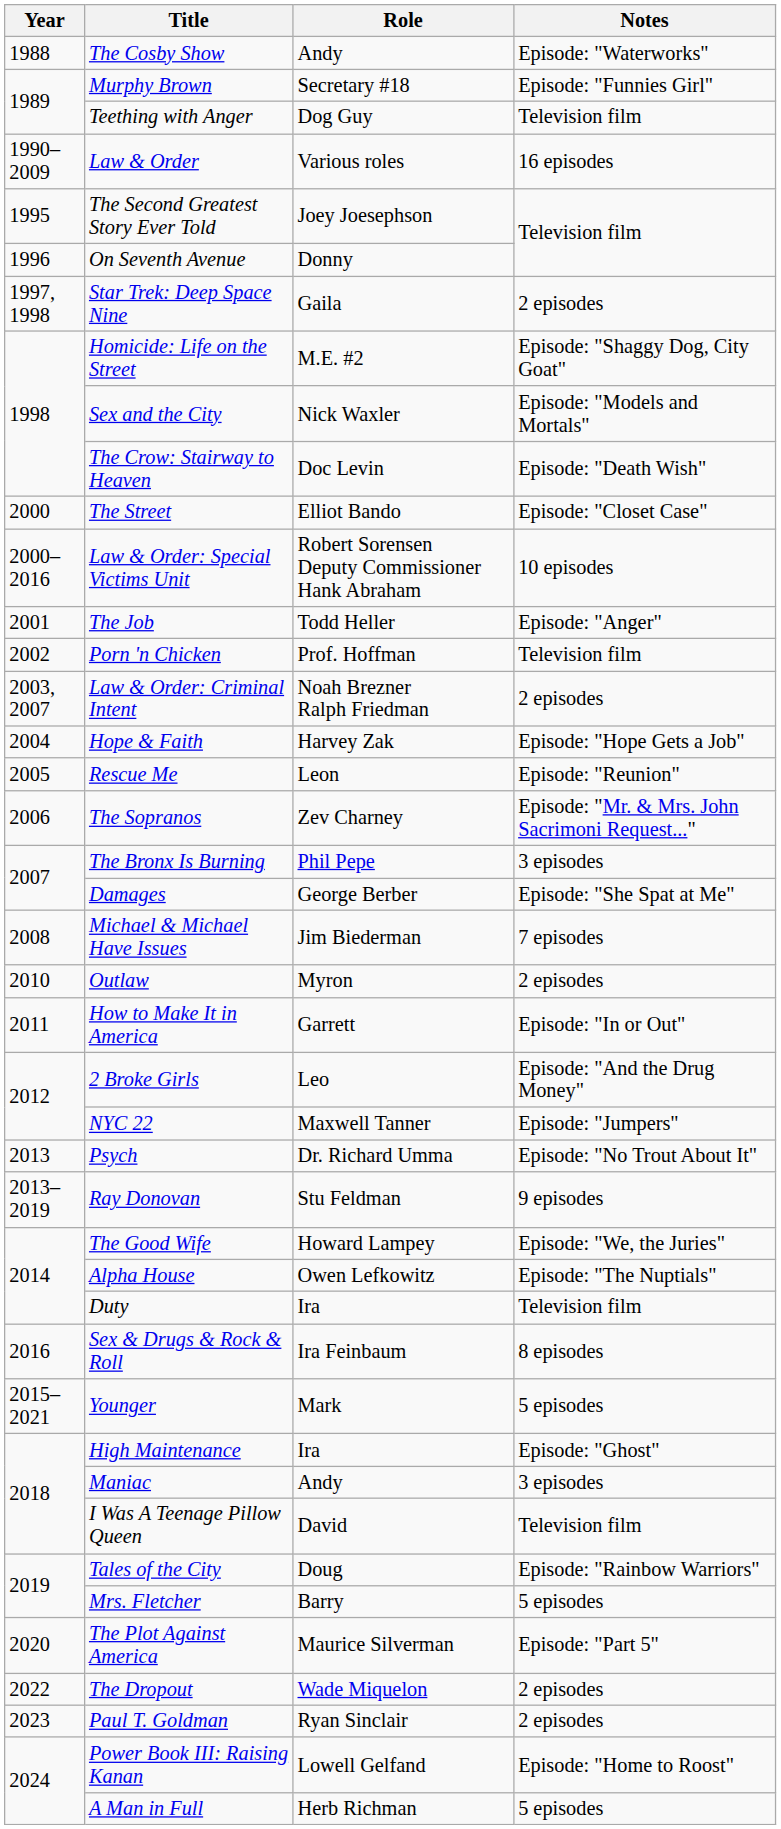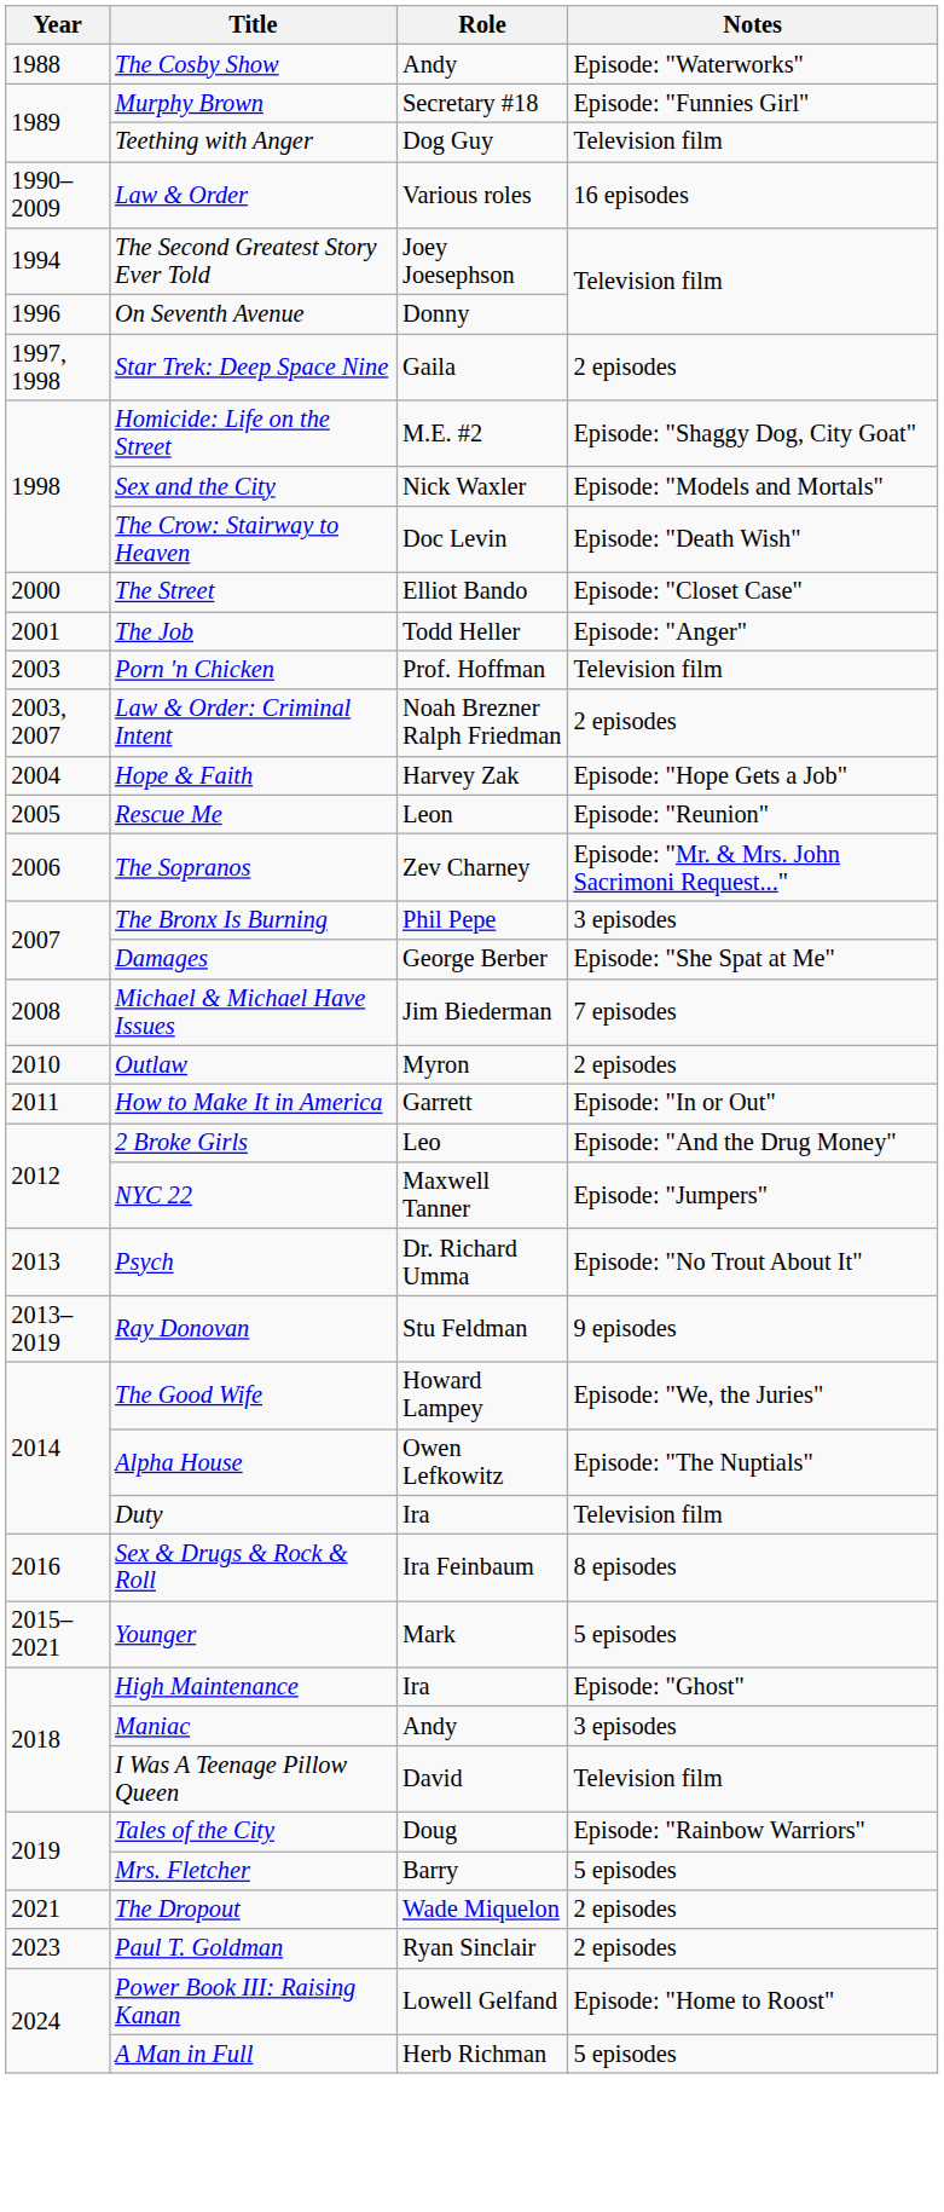 <table class="wikitable sortable">
 <tr>
 <th>Year</th>
 <th>Title</th>
 <th>Role</th>
 <th>Notes</th>
 </tr>
 <tr>
 <td>1988</td>
 <td><em><a href='#'>The Cosby Show</a></em></td>
 <td>Andy</td>
 <td>Episode: "Waterworks"</td>
 </tr>
 <tr>
 <td rowspan="2">1989</td>
 <td><em><a href='#'>Murphy Brown</a></em></td>
 <td>Secretary #18</td>
 <td>Episode: "Funnies Girl"</td>
 </tr>
 <tr>
 <td><em>Teething with Anger</em></td>
 <td>Dog Guy</td>
 <td>Television film</td>
 </tr>
 <tr>
 <td>1990–2009</td>
 <td><em><a href='#'>Law & Order</a></em></td>
 <td>Various roles</td>
 <td>16 episodes</td>
 </tr>
 <tr>
-<td>1995</td>
+<td>1994</td>
 <td><em>The Second Greatest Story Ever Told</em></td>
 <td>Joey Joesephson</td>
 <td rowspan="2">Television film</td>
 </tr>
 <tr>
 <td>1996</td>
 <td><em>On Seventh Avenue</em></td>
 <td>Donny</td>
 </tr>
 <tr>
 <td>1997, 1998</td>
 <td><em><a href='#'>Star Trek: Deep Space Nine</a></em></td>
 <td>Gaila</td>
 <td>2 episodes</td>
 </tr>
 <tr>
 <td rowspan="3">1998</td>
 <td><em><a href='#'>Homicide: Life on the Street</a></em></td>
 <td>M.E. #2</td>
 <td>Episode: "Shaggy Dog, City Goat"</td>
 </tr>
 <tr>
 <td><em><a href='#'>Sex and the City</a></em></td>
 <td>Nick Waxler</td>
 <td>Episode: "Models and Mortals"</td>
 </tr>
 <tr>
 <td><em><a href='#'>The Crow: Stairway to Heaven</a></em></td>
 <td>Doc Levin</td>
 <td>Episode: "Death Wish"</td>
 </tr>
 <tr>
 <td>2000</td>
 <td><a href='#'><em>The Street</em></a></td>
 <td>Elliot Bando</td>
 <td>Episode: "Closet Case"</td>
 </tr>
 <tr>
-<td>2000–2016</td>
-<td><em><a href='#'>Law & Order: Special Victims Unit</a></em></td>
-<td>Robert Sorensen<br>Deputy Commissioner Hank Abraham</td>
-<td>10 episodes</td>
-</tr>
-<tr>
 <td>2001</td>
 <td><a href='#'><em>The Job</em></a></td>
 <td>Todd Heller</td>
 <td>Episode: "Anger"</td>
 </tr>
 <tr>
-<td>2002</td>
+<td>2003</td>
 <td><em><a href='#'>Porn 'n Chicken</a></em></td>
 <td>Prof. Hoffman</td>
 <td>Television film</td>
 </tr>
 <tr>
 <td>2003, 2007</td>
 <td><em><a href='#'>Law & Order: Criminal Intent</a></em></td>
 <td>Noah Brezner<br>Ralph Friedman</td>
 <td>2 episodes</td>
 </tr>
 <tr>
 <td>2004</td>
 <td><em><a href='#'>Hope & Faith</a></em></td>
 <td>Harvey Zak</td>
 <td>Episode: "Hope Gets a Job"</td>
 </tr>
 <tr>
 <td>2005</td>
 <td><a href='#'><em>Rescue Me</em></a></td>
 <td>Leon</td>
 <td>Episode: "Reunion"</td>
 </tr>
 <tr>
 <td>2006</td>
 <td><em><a href='#'>The Sopranos</a></em></td>
 <td>Zev Charney</td>
 <td>Episode: "<a href='#'>Mr. & Mrs. John Sacrimoni Request...</a>"</td>
 </tr>
 <tr>
 <td rowspan="2">2007</td>
 <td><em><a href='#'>The Bronx Is Burning</a></em></td>
 <td><a href='#'>Phil Pepe</a></td>
 <td>3 episodes</td>
 </tr>
 <tr>
 <td><a href='#'><em>Damages</em></a></td>
 <td>George Berber</td>
 <td>Episode: "She Spat at Me"</td>
 </tr>
 <tr>
 <td>2008</td>
 <td><em><a href='#'>Michael & Michael Have Issues</a></em></td>
 <td>Jim Biederman</td>
 <td>7 episodes</td>
 </tr>
 <tr>
 <td>2010</td>
 <td><em><a href='#'>Outlaw</a></em></td>
 <td>Myron</td>
 <td>2 episodes</td>
 </tr>
 <tr>
 <td>2011</td>
 <td><em><a href='#'>How to Make It in America</a></em></td>
 <td>Garrett</td>
 <td>Episode: "In or Out"</td>
 </tr>
 <tr>
 <td rowspan="2">2012</td>
 <td><em><a href='#'>2 Broke Girls</a></em></td>
 <td>Leo</td>
 <td>Episode: "And the Drug Money"</td>
 </tr>
 <tr>
 <td><em><a href='#'>NYC 22</a></em></td>
 <td>Maxwell Tanner</td>
 <td>Episode: "Jumpers"</td>
 </tr>
 <tr>
 <td>2013</td>
 <td><em><a href='#'>Psych</a></em></td>
 <td>Dr. Richard Umma</td>
 <td>Episode: "No Trout About It"</td>
 </tr>
 <tr>
 <td>2013–2019</td>
 <td><em><a href='#'>Ray Donovan</a></em></td>
 <td>Stu Feldman</td>
 <td>9 episodes</td>
 </tr>
 <tr>
 <td rowspan="3">2014</td>
 <td><em><a href='#'>The Good Wife</a></em></td>
 <td>Howard Lampey</td>
 <td>Episode: "We, the Juries"</td>
 </tr>
 <tr>
 <td><em><a href='#'>Alpha House</a></em></td>
 <td>Owen Lefkowitz</td>
 <td>Episode: "The Nuptials"</td>
 </tr>
 <tr>
 <td><em>Duty</em></td>
 <td>Ira</td>
 <td>Television film</td>
 </tr>
 <tr>
 <td>2016</td>
 <td><a href='#'><em>Sex & Drugs & Rock & Roll</em></a></td>
 <td>Ira Feinbaum</td>
 <td>8 episodes</td>
 </tr>
 <tr>
 <td>2015–2021</td>
 <td><a href='#'><em>Younger</em></a></td>
 <td>Mark</td>
 <td>5 episodes</td>
 </tr>
 <tr>
 <td rowspan="3">2018</td>
 <td><em><a href='#'>High Maintenance</a></em></td>
 <td>Ira</td>
 <td>Episode: "Ghost"</td>
 </tr>
 <tr>
 <td><a href='#'><em>Maniac</em></a></td>
 <td>Andy</td>
 <td>3 episodes</td>
 </tr>
 <tr>
 <td><em>I Was A Teenage Pillow Queen</em></td>
 <td>David</td>
 <td>Television film</td>
 </tr>
 <tr>
 <td rowspan="2">2019</td>
 <td><a href='#'><em>Tales of the City</em></a></td>
 <td>Doug</td>
 <td>Episode: "Rainbow Warriors"</td>
 </tr>
 <tr>
 <td><em><a href='#'>Mrs. Fletcher</a></em></td>
 <td>Barry</td>
 <td>5 episodes</td>
 </tr>
 <tr>
-<td>2020</td>
-<td><a href='#'><em>The Plot Against America</em></a></td>
-<td>Maurice Silverman</td>
-<td>Episode: "Part 5"</td>
-</tr>
-<tr>
-<td>2022</td>
+<td>2021</td>
 <td><em><a href='#'>The Dropout</a></em></td>
 <td><a href='#'>Wade Miquelon</a></td>
 <td>2 episodes</td>
 </tr>
 <tr>
 <td>2023</td>
 <td><em><a href='#'>Paul T. Goldman</a></em></td>
 <td>Ryan Sinclair</td>
 <td>2 episodes</td>
 </tr>
 <tr>
 <td rowspan="2">2024</td>
 <td><em><a href='#'>Power Book III: Raising Kanan</a></em></td>
 <td>Lowell Gelfand</td>
 <td>Episode: "Home to Roost"</td>
 </tr>
 <tr>
 <td><em><a href='#'>A Man in Full</a></em></td>
 <td>Herb Richman</td>
 <td>5 episodes</td>
 </tr>
 </table>
